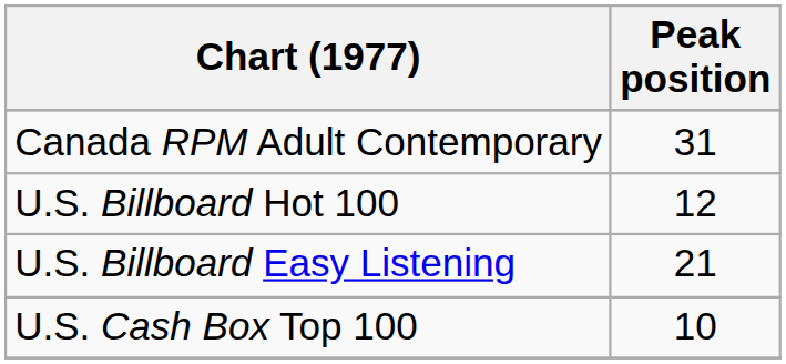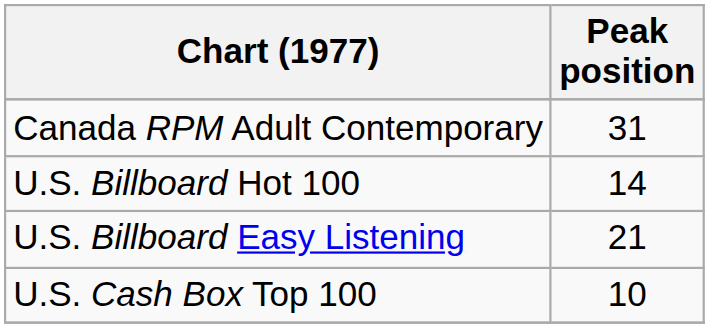 <table class="wikitable sortable">
 <tr>
 <th>Chart (1977)</th>
 <th>Peak<br>position</th>
 </tr>
 <tr>
 </tr>
 <tr>
 <td>Canada <em>RPM</em> Adult Contemporary</td>
 <td style="text-align:center;">31</td>
 </tr>
 <tr>
 <td>U.S. <em>Billboard</em> Hot 100</td>
-<td style="text-align:center;">12</td>
+<td style="text-align:center;">14</td>
 </tr>
 <tr>
 <td>U.S. <em>Billboard</em> <a href='#'>Easy Listening</a></td>
 <td style="text-align:center;">21</td>
 </tr>
 <tr>
 <td>U.S. <em>Cash Box</em> Top 100</td>
 <td style="text-align:center;">10</td>
 </tr>
 <tr>
 </tr>
 </table>
